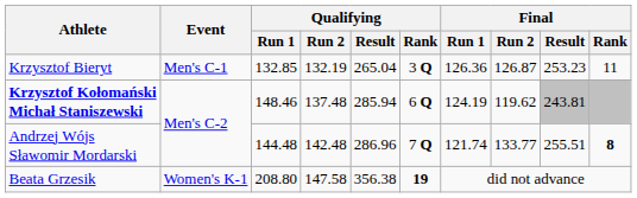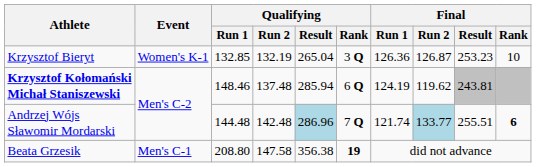 <table class=wikitable style="font-size:90%">
 <tr>
 <th rowspan="2">Athlete</th>
 <th rowspan="2">Event</th>
 <th colspan="4">Qualifying</th>
 <th colspan="4">Final</th>
 </tr>
 <tr style="font-size:95%">
 <th>Run 1</th>
 <th>Run 2</th>
 <th>Result</th>
 <th>Rank</th>
 <th>Run 1</th>
 <th>Run 2</th>
 <th>Result</th>
 <th>Rank</th>
 </tr>
 <tr align=center>
 <td align=left><a href='#'>Krzysztof Bieryt</a></td>
-<td align=left><a href='#'>Men's C-1</a></td>
+<td align=left><a href='#'>Women's K-1</a></td>
 <td>132.85</td>
 <td>132.19</td>
 <td>265.04</td>
 <td>3 <strong>Q</strong></td>
 <td>126.36</td>
 <td>126.87</td>
 <td>253.23</td>
-<td>11</td>
+<td>10</td>
 </tr>
 <tr align=center>
 <td align=left><strong><a href='#'>Krzysztof Kołomański</a><br><a href='#'>Michał Staniszewski</a></strong></td>
 <td align=left rowspan=2><a href='#'>Men's C-2</a></td>
 <td>148.46</td>
 <td>137.48</td>
 <td>285.94</td>
 <td>6 <strong>Q</strong></td>
 <td>124.19</td>
 <td>119.62</td>
 <td align="center" bgcolor='silver'>243.81</td>
 <td align="center" bgcolor='silver'></td>
 </tr>
 <tr align=center>
 <td align=left><a href='#'>Andrzej Wójs</a><br><a href='#'>Sławomir Mordarski</a></td>
 <td>144.48</td>
 <td>142.48</td>
-<td>286.96</td>
+<td style="background: lightblue;">286.96</td>
 <td>7 <strong>Q</strong></td>
 <td>121.74</td>
-<td>133.77</td>
+<td style="background: lightblue;">133.77</td>
 <td>255.51</td>
-<td><strong>8</strong></td>
+<td><strong>6</strong></td>
 </tr>
 <tr align=center>
 <td align=left><a href='#'>Beata Grzesik</a></td>
-<td align=left><a href='#'>Women's K-1</a></td>
+<td align=left><a href='#'>Men's C-1</a></td>
 <td>208.80</td>
 <td>147.58</td>
 <td>356.38</td>
 <td><strong>19</strong></td>
 <td colspan=4>did not advance</td>
 </tr>
 </table>
